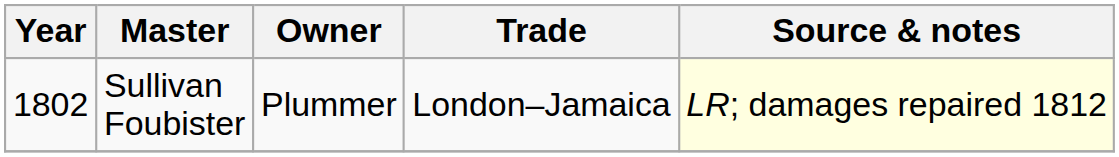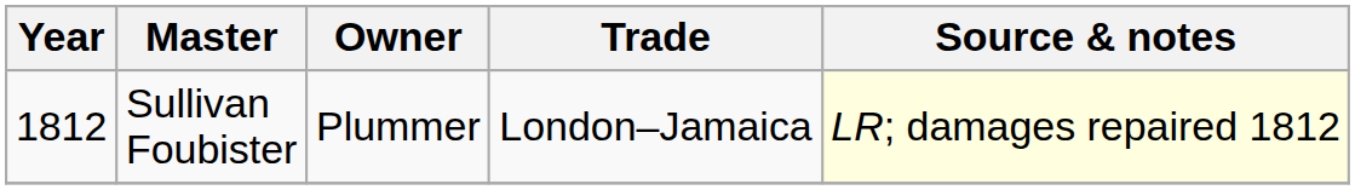 <table class=" wikitable">
 <tr>
 <th>Year</th>
 <th>Master</th>
 <th>Owner</th>
 <th>Trade</th>
 <th>Source & notes</th>
 </tr>
 <tr>
-<td>1802</td>
+<td>1812</td>
 <td>Sullivan<br>Foubister</td>
 <td>Plummer</td>
 <td>London–Jamaica</td>
 <td style="background: lightyellow;"><em>LR</em>; damages repaired 1812</td>
 </tr>
 <tr>
 </tr>
 </table>
